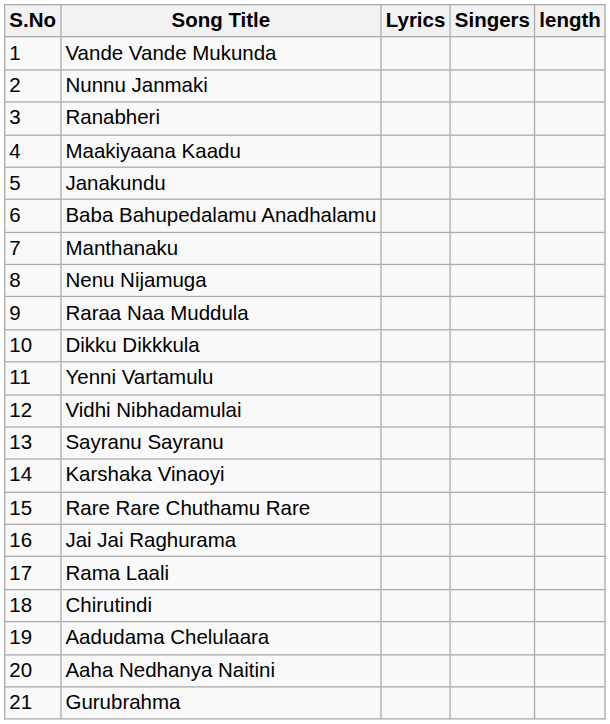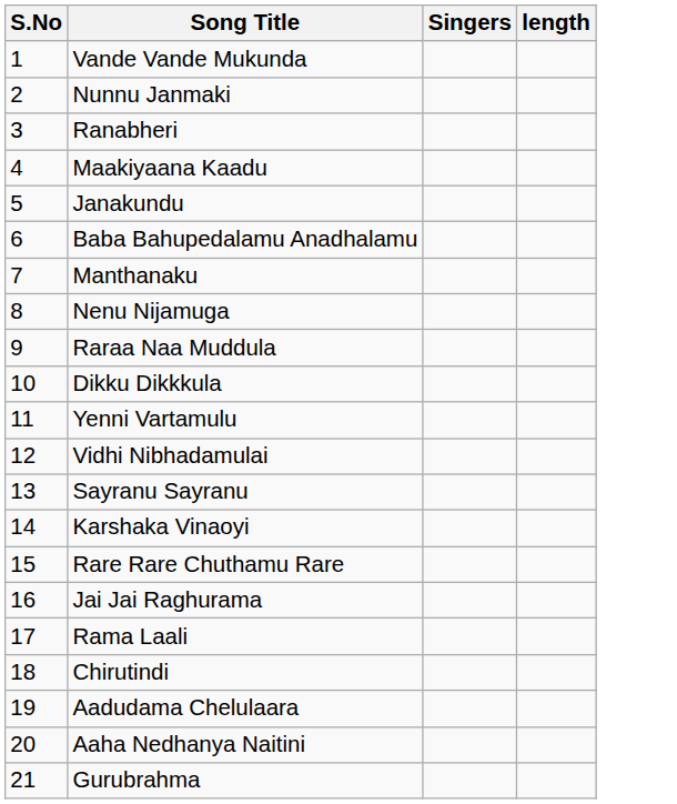 <table class="wikitable">
 <tr>
 <th>S.No</th>
 <th>Song Title</th>
-<th>Lyrics</th>
 <th>Singers</th>
 <th>length</th>
 </tr>
 <tr>
 <td>1</td>
 <td>Vande Vande Mukunda</td>
 <td></td>
 <td></td>
-<td></td>
 </tr>
 <tr>
 <td>2</td>
 <td>Nunnu Janmaki</td>
-<td></td>
 <td></td>
 <td></td>
 </tr>
 <tr>
 <td>3</td>
 <td>Ranabheri</td>
 <td></td>
 <td></td>
-<td></td>
 </tr>
 <tr>
 <td>4</td>
 <td>Maakiyaana Kaadu</td>
-<td></td>
 <td></td>
 <td></td>
 </tr>
 <tr>
 <td>5</td>
 <td>Janakundu</td>
 <td></td>
 <td></td>
-<td></td>
 </tr>
 <tr>
 <td>6</td>
 <td>Baba Bahupedalamu Anadhalamu</td>
-<td></td>
 <td></td>
 <td></td>
 </tr>
 <tr>
 <td>7</td>
 <td>Manthanaku</td>
 <td></td>
 <td></td>
-<td></td>
 </tr>
 <tr>
 <td>8</td>
 <td>Nenu Nijamuga</td>
-<td></td>
 <td></td>
 <td></td>
 </tr>
 <tr>
 <td>9</td>
 <td>Raraa Naa Muddula</td>
 <td></td>
 <td></td>
-<td></td>
 </tr>
 <tr>
 <td>10</td>
 <td>Dikku Dikkkula</td>
-<td></td>
 <td></td>
 <td></td>
 </tr>
 <tr>
 <td>11</td>
 <td>Yenni Vartamulu</td>
 <td></td>
 <td></td>
-<td></td>
 </tr>
 <tr>
 <td>12</td>
 <td>Vidhi Nibhadamulai</td>
-<td></td>
 <td></td>
 <td></td>
 </tr>
 <tr>
 <td>13</td>
 <td>Sayranu Sayranu</td>
 <td></td>
 <td></td>
-<td></td>
 </tr>
 <tr>
 <td>14</td>
 <td>Karshaka Vinaoyi</td>
-<td></td>
 <td></td>
 <td></td>
 </tr>
 <tr>
 <td>15</td>
 <td>Rare Rare Chuthamu Rare</td>
 <td></td>
 <td></td>
-<td></td>
 </tr>
 <tr>
 <td>16</td>
 <td>Jai Jai Raghurama</td>
-<td></td>
 <td></td>
 <td></td>
 </tr>
 <tr>
 <td>17</td>
 <td>Rama Laali</td>
 <td></td>
 <td></td>
-<td></td>
 </tr>
 <tr>
 <td>18</td>
 <td>Chirutindi</td>
-<td></td>
 <td></td>
 <td></td>
 </tr>
 <tr>
 <td>19</td>
 <td>Aadudama Chelulaara</td>
 <td></td>
 <td></td>
-<td></td>
 </tr>
 <tr>
 <td>20</td>
 <td>Aaha Nedhanya Naitini</td>
-<td></td>
 <td></td>
 <td></td>
 </tr>
 <tr>
 <td>21</td>
 <td>Gurubrahma</td>
 <td></td>
 <td></td>
-<td></td>
 </tr>
 </table>
